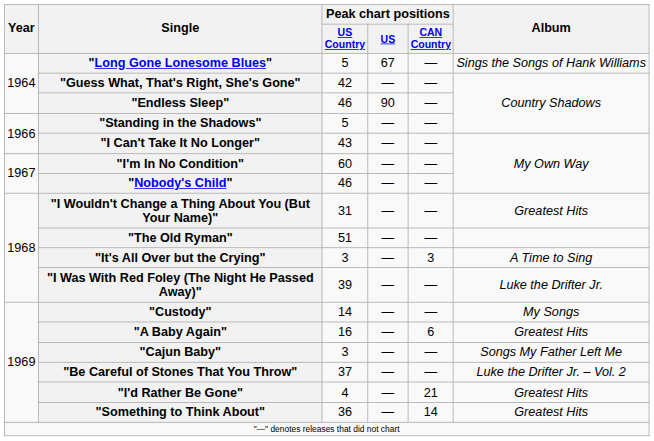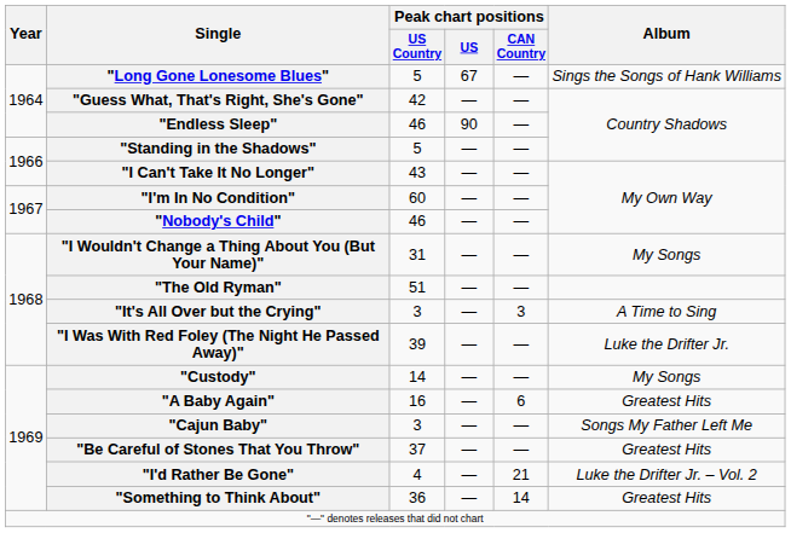 <table class="wikitable plainrowheaders" style="text-align:center;">
 <tr>
 <th rowspan="2">Year</th>
 <th rowspan="2" style="width:22em;">Single</th>
 <th colspan="3">Peak chart positions</th>
 <th rowspan="2">Album</th>
 </tr>
 <tr style="font-size:smaller;">
 <th style="width:45px;"><a href='#'>US Country</a><br></th>
 <th style="width:45px;"><a href='#'>US</a><br></th>
 <th style="width:45px;"><a href='#'>CAN Country</a><br></th>
 </tr>
 <tr>
 <td rowspan="3">1964</td>
 <th scope="row">"<a href='#'>Long Gone Lonesome Blues</a>"</th>
 <td>5</td>
 <td>67</td>
 <td>—</td>
 <td><em>Sings the Songs of Hank Williams</em></td>
 </tr>
 <tr>
 <th scope="row">"Guess What, That's Right, She's Gone"</th>
 <td>42</td>
 <td>—</td>
 <td>—</td>
 <td rowspan="3"><em>Country Shadows</em></td>
 </tr>
 <tr>
 <th scope="row">"Endless Sleep"</th>
 <td>46</td>
 <td>90</td>
 <td>—</td>
 </tr>
 <tr>
 <td rowspan="2">1966</td>
 <th scope="row">"Standing in the Shadows"</th>
 <td>5</td>
 <td>—</td>
 <td>—</td>
 </tr>
 <tr>
 <th scope="row">"I Can't Take It No Longer"</th>
 <td>43</td>
 <td>—</td>
 <td>—</td>
 <td rowspan="3"><em>My Own Way</em></td>
 </tr>
 <tr>
 <td rowspan="2">1967</td>
 <th scope="row">"I'm In No Condition"</th>
 <td>60</td>
 <td>—</td>
 <td>—</td>
 </tr>
 <tr>
 <th scope="row">"<a href='#'>Nobody's Child</a>"</th>
 <td>46</td>
 <td>—</td>
 <td>—</td>
 </tr>
 <tr>
 <td rowspan="4">1968</td>
 <th scope="row">"I Wouldn't Change a Thing About You (But Your Name)"</th>
 <td>31</td>
 <td>—</td>
 <td>—</td>
-<td><em>Greatest Hits</em> </td>
+<td><em>My Songs</em></td>
 </tr>
 <tr>
 <th scope="row">"The Old Ryman"</th>
 <td>51</td>
 <td>—</td>
 <td>—</td>
 <td></td>
 </tr>
 <tr>
 <th scope="row">"It's All Over but the Crying"</th>
 <td>3</td>
 <td>—</td>
 <td>3</td>
 <td><em>A Time to Sing</em></td>
 </tr>
 <tr>
 <th scope="row">"I Was With Red Foley (The Night He Passed Away)"</th>
 <td>39</td>
 <td>—</td>
 <td>—</td>
 <td><em>Luke the Drifter Jr.</em></td>
 </tr>
 <tr>
 <td rowspan="6">1969</td>
 <th scope="row">"Custody"</th>
 <td>14</td>
 <td>—</td>
 <td>—</td>
 <td><em>My Songs</em></td>
 </tr>
 <tr>
 <th scope="row">"A Baby Again"</th>
 <td>16</td>
 <td>—</td>
 <td>6</td>
 <td><em>Greatest Hits</em> </td>
 </tr>
 <tr>
 <th scope="row">"Cajun Baby"</th>
 <td>3</td>
 <td>—</td>
 <td>—</td>
 <td><em>Songs My Father Left Me</em></td>
 </tr>
 <tr>
 <th scope="row">"Be Careful of Stones That You Throw"</th>
 <td>37</td>
 <td>—</td>
 <td>—</td>
-<td><em>Luke the Drifter Jr. – Vol. 2</em></td>
+<td><em>Greatest Hits</em> </td>
 </tr>
 <tr>
 <th scope="row">"I'd Rather Be Gone"</th>
 <td>4</td>
 <td>—</td>
 <td>21</td>
-<td><em>Greatest Hits</em> </td>
+<td><em>Luke the Drifter Jr. – Vol. 2</em></td>
 </tr>
 <tr>
 <th scope="row">"Something to Think About"</th>
 <td>36</td>
 <td>—</td>
 <td>14</td>
 <td><em>Greatest Hits</em> </td>
 </tr>
 <tr>
 <td colspan="6" style="font-size:8pt">"—" denotes releases that did not chart</td>
 </tr>
 </table>
